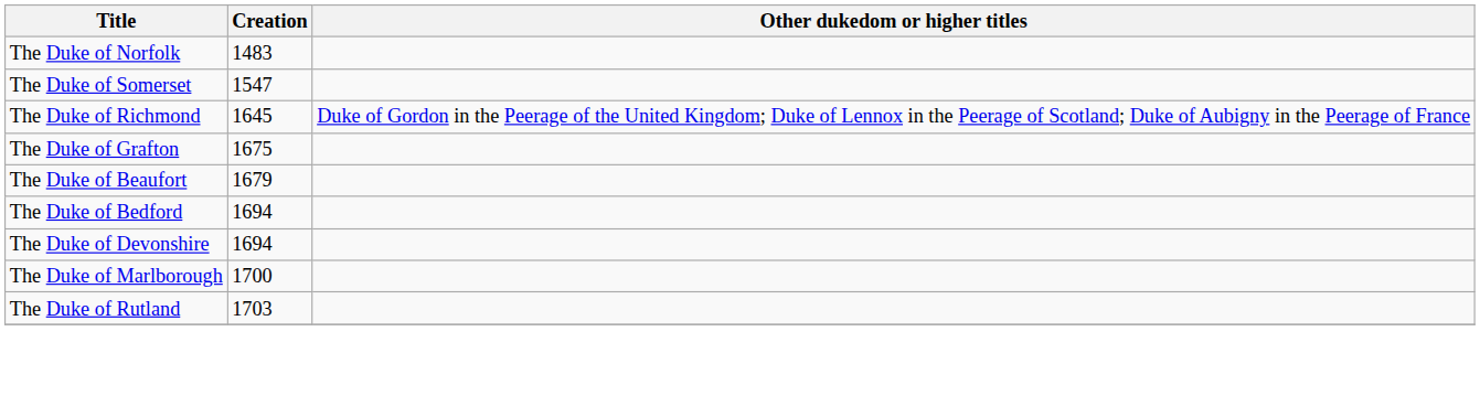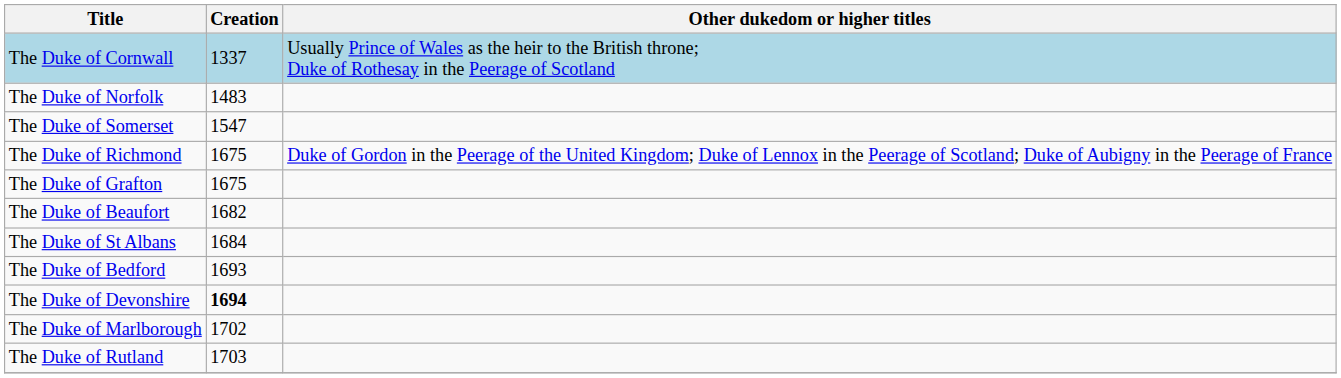 <table class="wikitable">
 <tr>
 <th>Title</th>
 <th>Creation</th>
 <th>Other dukedom or higher titles</th>
+</tr>
+<tr style="background:#ADD8E6;">
+<td>The <a href='#'>Duke of Cornwall</a></td>
+<td>1337</td>
+<td>Usually <a href='#'>Prince of Wales</a> as the heir to the British throne;<br><a href='#'>Duke of Rothesay</a> in the <a href='#'>Peerage of Scotland</a></td>
 </tr>
 <tr>
 <td>The <a href='#'>Duke of Norfolk</a></td>
 <td>1483</td>
 <td></td>
 </tr>
 <tr>
 <td>The <a href='#'>Duke of Somerset</a></td>
 <td>1547</td>
 <td></td>
 </tr>
 <tr>
 <td>The <a href='#'>Duke of Richmond</a></td>
-<td>1645</td>
+<td>1675</td>
 <td><a href='#'>Duke of Gordon</a> in the <a href='#'>Peerage of the United Kingdom</a>; <a href='#'>Duke of Lennox</a> in the <a href='#'>Peerage of Scotland</a>; <a href='#'>Duke of Aubigny</a> in the <a href='#'>Peerage of France</a></td>
 </tr>
 <tr>
 <td>The <a href='#'>Duke of Grafton</a></td>
 <td>1675</td>
 <td></td>
 </tr>
 <tr>
 <td>The <a href='#'>Duke of Beaufort</a></td>
-<td>1679</td>
+<td>1682</td>
+<td></td>
+</tr>
+<tr>
+<td>The <a href='#'>Duke of St Albans</a></td>
+<td>1684</td>
 <td></td>
 </tr>
 <tr>
 <td>The <a href='#'>Duke of Bedford</a></td>
-<td>1694</td>
+<td>1693</td>
 <td></td>
 </tr>
 <tr>
 <td>The <a href='#'>Duke of Devonshire</a></td>
-<td>1694</td>
+<td><strong>1694</strong></td>
 <td></td>
 </tr>
 <tr>
 <td>The <a href='#'>Duke of Marlborough</a></td>
-<td>1700</td>
+<td>1702</td>
 <td></td>
 </tr>
 <tr>
 <td>The <a href='#'>Duke of Rutland</a></td>
 <td>1703</td>
 <td></td>
 </tr>
 <tr>
 </tr>
 </table>
